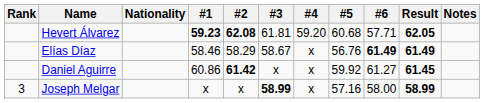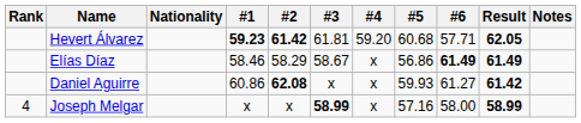 <table class="wikitable sortable" style="text-align:center;font-size:95%">
 <tr>
 <th>Rank</th>
 <th>Name</th>
 <th>Nationality</th>
 <th>#1</th>
 <th>#2</th>
 <th>#3</th>
 <th>#4</th>
 <th>#5</th>
 <th>#6</th>
 <th>Result</th>
 <th>Notes</th>
 </tr>
 <tr>
 <td></td>
 <td align=left><a href='#'>Hevert Álvarez</a></td>
 <td align=left></td>
 <td><strong>59.23</strong></td>
-<td><strong>62.08</strong></td>
+<td><strong>61.42</strong></td>
 <td>61.81</td>
 <td>59.20</td>
 <td>60.68</td>
 <td>57.71</td>
 <td><strong>62.05</strong></td>
 <td></td>
 </tr>
 <tr>
 <td></td>
 <td align=left><a href='#'>Elías Díaz</a></td>
 <td align=left></td>
 <td>58.46</td>
 <td>58.29</td>
 <td>58.67</td>
 <td>x</td>
-<td>56.76</td>
+<td>56.86</td>
 <td><strong>61.49</strong></td>
 <td><strong>61.49</strong></td>
 <td></td>
 </tr>
 <tr>
 <td></td>
 <td align=left><a href='#'>Daniel Aguirre</a></td>
 <td align=left></td>
 <td>60.86</td>
-<td><strong>61.42</strong></td>
+<td><strong>62.08</strong></td>
 <td>x</td>
 <td>x</td>
-<td>59.92</td>
+<td>59.93</td>
 <td>61.27</td>
-<td><strong>61.45</strong></td>
+<td><strong>61.42</strong></td>
 <td></td>
 </tr>
 <tr>
-<td>3</td>
+<td>4</td>
 <td align=left><a href='#'>Joseph Melgar</a></td>
 <td align=left></td>
 <td>x</td>
 <td>x</td>
 <td><strong>58.99</strong></td>
 <td>x</td>
 <td>57.16</td>
 <td>58.00</td>
 <td><strong>58.99</strong></td>
 <td></td>
 </tr>
 </table>
